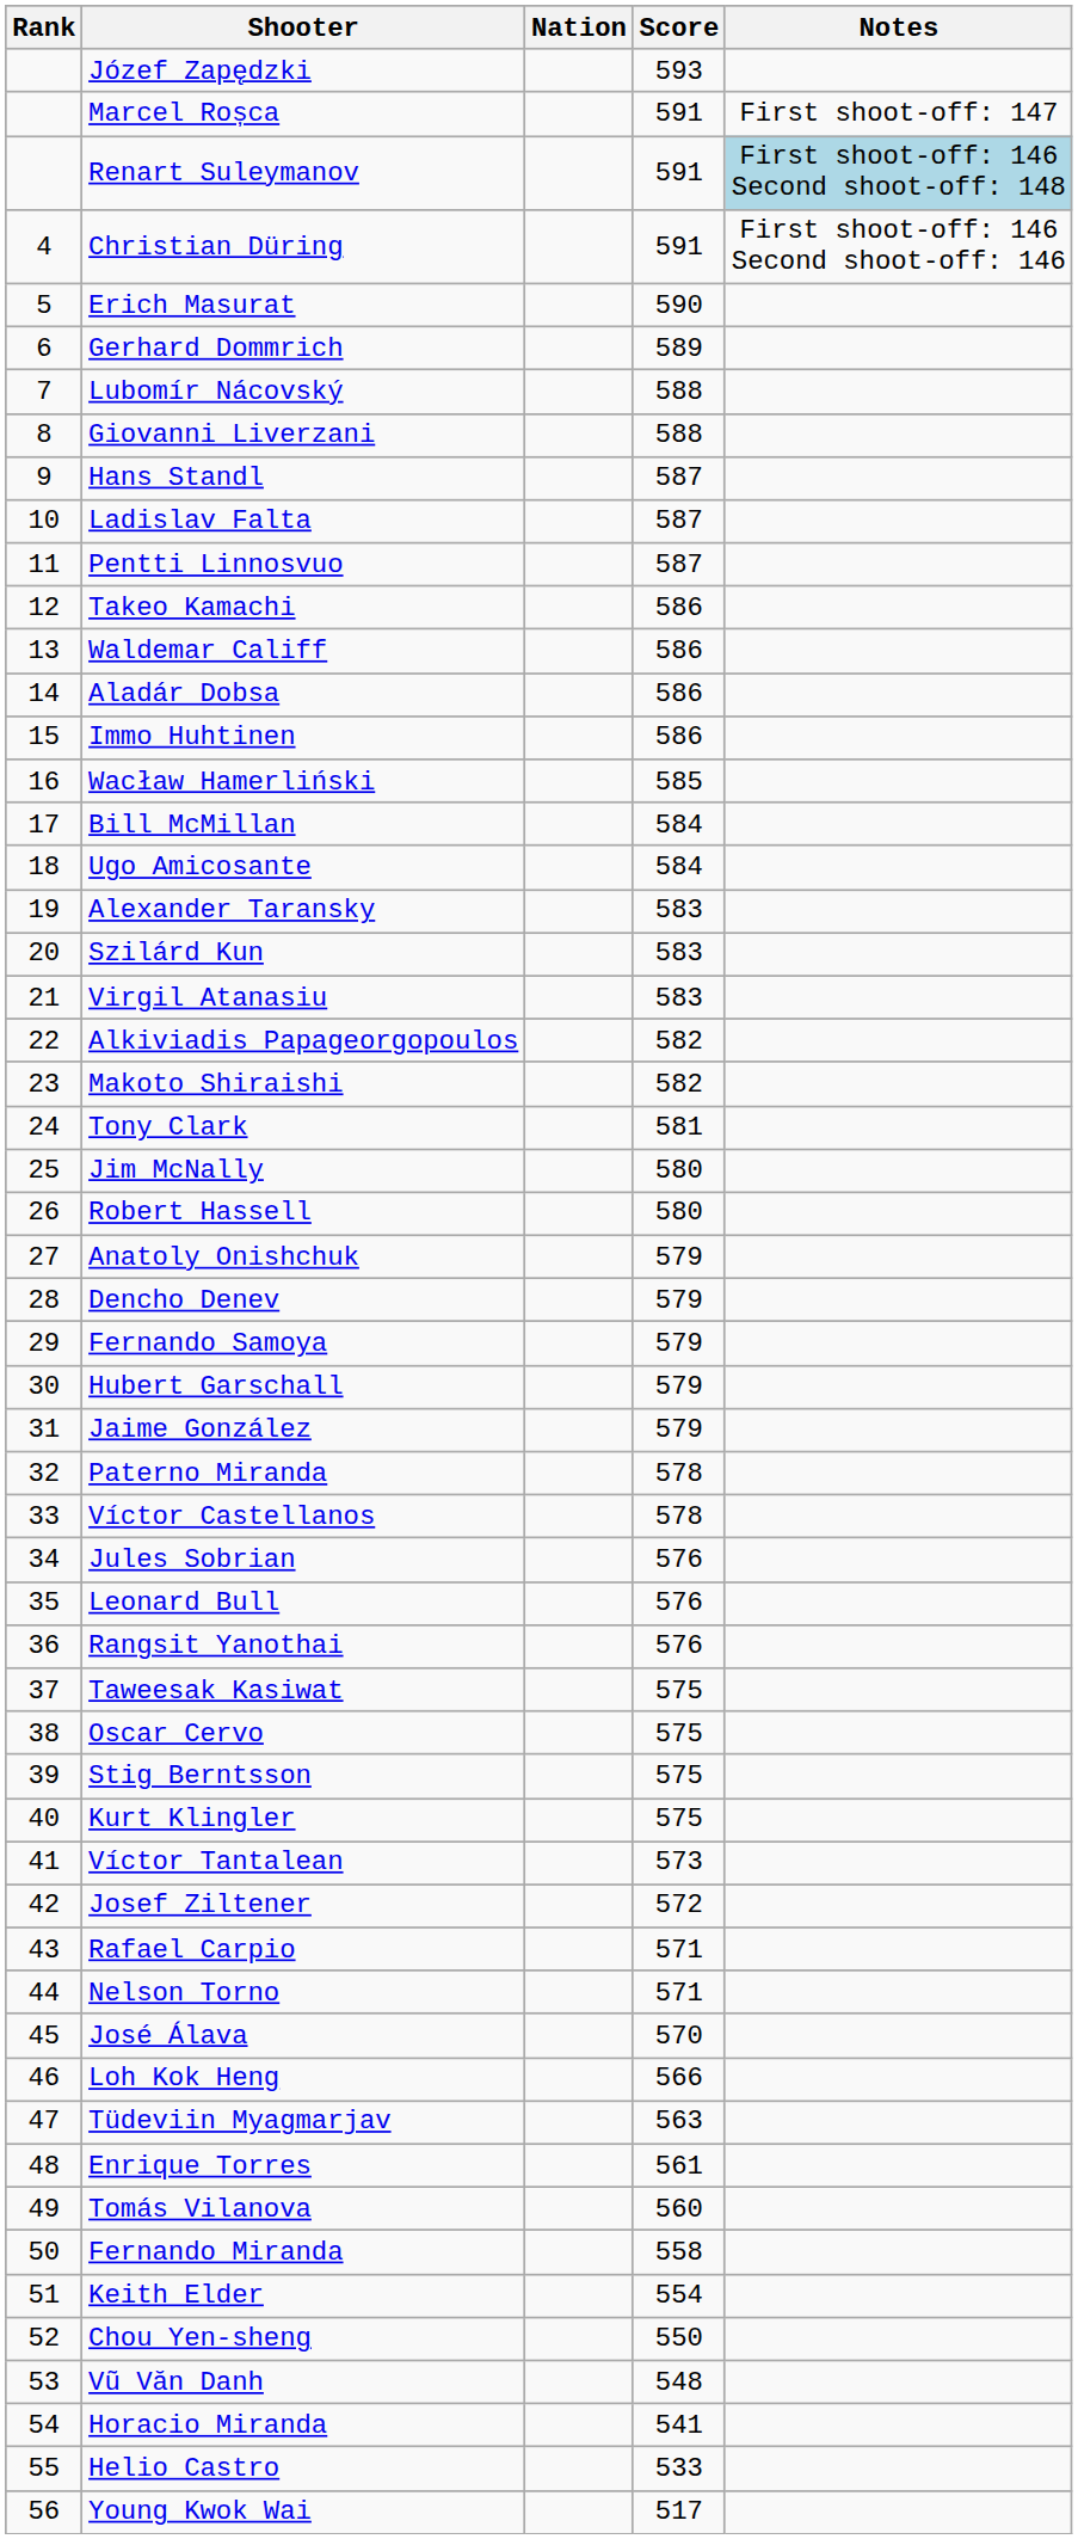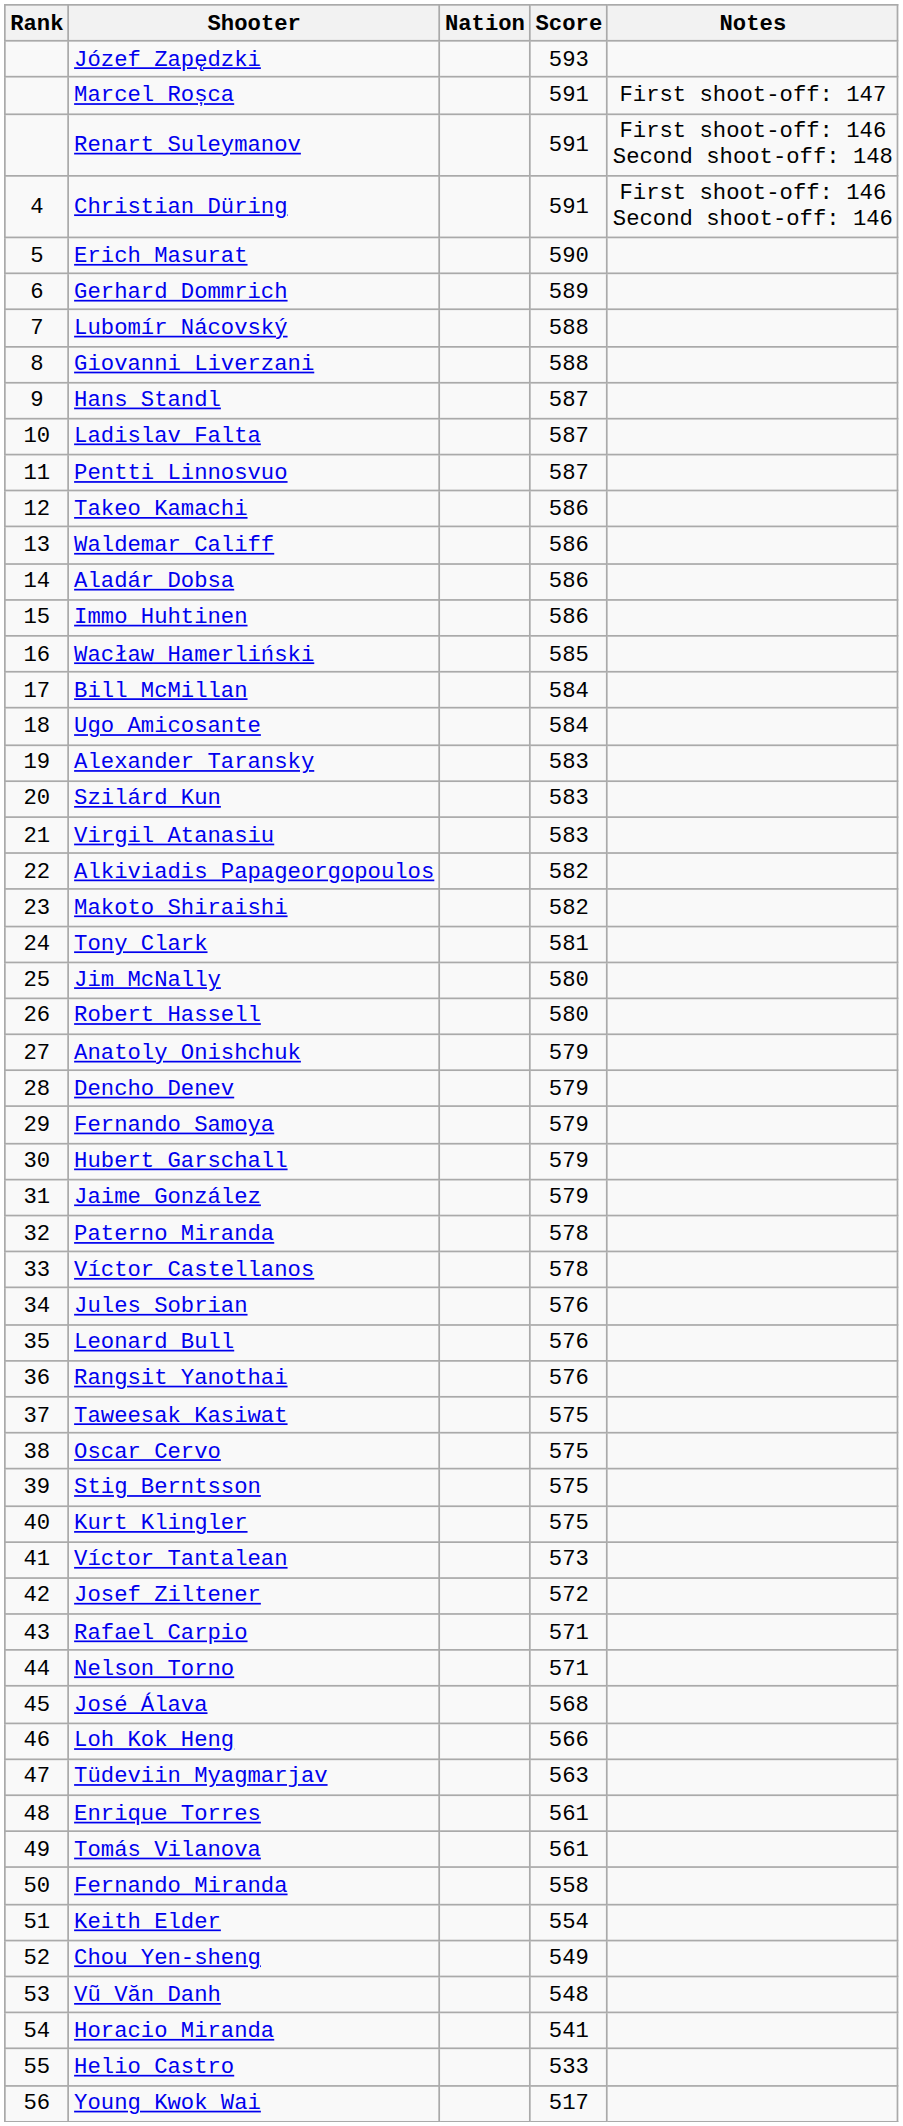 <table class="wikitable sortable" style="text-align:center">
 <tr>
 <th>Rank</th>
 <th>Shooter</th>
 <th>Nation</th>
 <th>Score</th>
 <th>Notes</th>
 </tr>
 <tr>
 <td></td>
 <td align=left><a href='#'>Józef Zapędzki</a></td>
 <td align=left></td>
 <td>593</td>
 <td></td>
 </tr>
 <tr>
 <td></td>
 <td align=left><a href='#'>Marcel Roșca</a></td>
 <td align=left></td>
 <td>591</td>
 <td>First shoot-off: 147</td>
 </tr>
 <tr>
 <td></td>
 <td align=left><a href='#'>Renart Suleymanov</a></td>
 <td align=left></td>
 <td>591</td>
-<td style="background: lightblue;">First shoot-off: 146<br>Second shoot-off: 148</td>
+<td>First shoot-off: 146<br>Second shoot-off: 148</td>
 </tr>
 <tr>
 <td>4</td>
 <td align=left><a href='#'>Christian Düring</a></td>
 <td align=left></td>
 <td>591</td>
 <td>First shoot-off: 146<br>Second shoot-off: 146</td>
 </tr>
 <tr>
 <td>5</td>
 <td align=left><a href='#'>Erich Masurat</a></td>
 <td align=left></td>
 <td>590</td>
 <td></td>
 </tr>
 <tr>
 <td>6</td>
 <td align=left><a href='#'>Gerhard Dommrich</a></td>
 <td align=left></td>
 <td>589</td>
 <td></td>
 </tr>
 <tr>
 <td>7</td>
 <td align=left><a href='#'>Lubomír Nácovský</a></td>
 <td align=left></td>
 <td>588</td>
 <td></td>
 </tr>
 <tr>
 <td>8</td>
 <td align=left><a href='#'>Giovanni Liverzani</a></td>
 <td align=left></td>
 <td>588</td>
 <td></td>
 </tr>
 <tr>
 <td>9</td>
 <td align=left><a href='#'>Hans Standl</a></td>
 <td align=left></td>
 <td>587</td>
 <td></td>
 </tr>
 <tr>
 <td>10</td>
 <td align=left><a href='#'>Ladislav Falta</a></td>
 <td align=left></td>
 <td>587</td>
 <td></td>
 </tr>
 <tr>
 <td>11</td>
 <td align=left><a href='#'>Pentti Linnosvuo</a></td>
 <td align=left></td>
 <td>587</td>
 <td></td>
 </tr>
 <tr>
 <td>12</td>
 <td align=left><a href='#'>Takeo Kamachi</a></td>
 <td align=left></td>
 <td>586</td>
 <td></td>
 </tr>
 <tr>
 <td>13</td>
 <td align=left><a href='#'>Waldemar Califf</a></td>
 <td align=left></td>
 <td>586</td>
 <td></td>
 </tr>
 <tr>
 <td>14</td>
 <td align=left><a href='#'>Aladár Dobsa</a></td>
 <td align=left></td>
 <td>586</td>
 <td></td>
 </tr>
 <tr>
 <td>15</td>
 <td align=left><a href='#'>Immo Huhtinen</a></td>
 <td align=left></td>
 <td>586</td>
 <td></td>
 </tr>
 <tr>
 <td>16</td>
 <td align=left><a href='#'>Wacław Hamerliński</a></td>
 <td align=left></td>
 <td>585</td>
 <td></td>
 </tr>
 <tr>
 <td>17</td>
 <td align=left><a href='#'>Bill McMillan</a></td>
 <td align=left></td>
 <td>584</td>
 <td></td>
 </tr>
 <tr>
 <td>18</td>
 <td align=left><a href='#'>Ugo Amicosante</a></td>
 <td align=left></td>
 <td>584</td>
 <td></td>
 </tr>
 <tr>
 <td>19</td>
 <td align=left><a href='#'>Alexander Taransky</a></td>
 <td align=left></td>
 <td>583</td>
 <td></td>
 </tr>
 <tr>
 <td>20</td>
 <td align=left><a href='#'>Szilárd Kun</a></td>
 <td align=left></td>
 <td>583</td>
 <td></td>
 </tr>
 <tr>
 <td>21</td>
 <td align=left><a href='#'>Virgil Atanasiu</a></td>
 <td align=left></td>
 <td>583</td>
 <td></td>
 </tr>
 <tr>
 <td>22</td>
 <td align=left><a href='#'>Alkiviadis Papageorgopoulos</a></td>
 <td align=left></td>
 <td>582</td>
 <td></td>
 </tr>
 <tr>
 <td>23</td>
 <td align=left><a href='#'>Makoto Shiraishi</a></td>
 <td align=left></td>
 <td>582</td>
 <td></td>
 </tr>
 <tr>
 <td>24</td>
 <td align=left><a href='#'>Tony Clark</a></td>
 <td align=left></td>
 <td>581</td>
 <td></td>
 </tr>
 <tr>
 <td>25</td>
 <td align=left><a href='#'>Jim McNally</a></td>
 <td align=left></td>
 <td>580</td>
 <td></td>
 </tr>
 <tr>
 <td>26</td>
 <td align=left><a href='#'>Robert Hassell</a></td>
 <td align=left></td>
 <td>580</td>
 <td></td>
 </tr>
 <tr>
 <td>27</td>
 <td align=left><a href='#'>Anatoly Onishchuk</a></td>
 <td align=left></td>
 <td>579</td>
 <td></td>
 </tr>
 <tr>
 <td>28</td>
 <td align=left><a href='#'>Dencho Denev</a></td>
 <td align=left></td>
 <td>579</td>
 <td></td>
 </tr>
 <tr>
 <td>29</td>
 <td align=left><a href='#'>Fernando Samoya</a></td>
 <td align=left></td>
 <td>579</td>
 <td></td>
 </tr>
 <tr>
 <td>30</td>
 <td align=left><a href='#'>Hubert Garschall</a></td>
 <td align=left></td>
 <td>579</td>
 <td></td>
 </tr>
 <tr>
 <td>31</td>
 <td align=left><a href='#'>Jaime González</a></td>
 <td align=left></td>
 <td>579</td>
 <td></td>
 </tr>
 <tr>
 <td>32</td>
 <td align=left><a href='#'>Paterno Miranda</a></td>
 <td align=left></td>
 <td>578</td>
 <td></td>
 </tr>
 <tr>
 <td>33</td>
 <td align=left><a href='#'>Víctor Castellanos</a></td>
 <td align=left></td>
 <td>578</td>
 <td></td>
 </tr>
 <tr>
 <td>34</td>
 <td align=left><a href='#'>Jules Sobrian</a></td>
 <td align=left></td>
 <td>576</td>
 <td></td>
 </tr>
 <tr>
 <td>35</td>
 <td align=left><a href='#'>Leonard Bull</a></td>
 <td align=left></td>
 <td>576</td>
 <td></td>
 </tr>
 <tr>
 <td>36</td>
 <td align=left><a href='#'>Rangsit Yanothai</a></td>
 <td align=left></td>
 <td>576</td>
 <td></td>
 </tr>
 <tr>
 <td>37</td>
 <td align=left><a href='#'>Taweesak Kasiwat</a></td>
 <td align=left></td>
 <td>575</td>
 <td></td>
 </tr>
 <tr>
 <td>38</td>
 <td align=left><a href='#'>Oscar Cervo</a></td>
 <td align=left></td>
 <td>575</td>
 <td></td>
 </tr>
 <tr>
 <td>39</td>
 <td align=left><a href='#'>Stig Berntsson</a></td>
 <td align=left></td>
 <td>575</td>
 <td></td>
 </tr>
 <tr>
 <td>40</td>
 <td align=left><a href='#'>Kurt Klingler</a></td>
 <td align=left></td>
 <td>575</td>
 <td></td>
 </tr>
 <tr>
 <td>41</td>
 <td align=left><a href='#'>Víctor Tantalean</a></td>
 <td align=left></td>
 <td>573</td>
 <td></td>
 </tr>
 <tr>
 <td>42</td>
 <td align=left><a href='#'>Josef Ziltener</a></td>
 <td align=left></td>
 <td>572</td>
 <td></td>
 </tr>
 <tr>
 <td>43</td>
 <td align=left><a href='#'>Rafael Carpio</a></td>
 <td align=left></td>
 <td>571</td>
 <td></td>
 </tr>
 <tr>
 <td>44</td>
 <td align=left><a href='#'>Nelson Torno</a></td>
 <td align=left></td>
 <td>571</td>
 <td></td>
 </tr>
 <tr>
 <td>45</td>
 <td align=left><a href='#'>José Álava</a></td>
 <td align=left></td>
-<td>570</td>
+<td>568</td>
 <td></td>
 </tr>
 <tr>
 <td>46</td>
 <td align=left><a href='#'>Loh Kok Heng</a></td>
 <td align=left></td>
 <td>566</td>
 <td></td>
 </tr>
 <tr>
 <td>47</td>
 <td align=left><a href='#'>Tüdeviin Myagmarjav</a></td>
 <td align=left></td>
 <td>563</td>
 <td></td>
 </tr>
 <tr>
 <td>48</td>
 <td align=left><a href='#'>Enrique Torres</a></td>
 <td align=left></td>
 <td>561</td>
 <td></td>
 </tr>
 <tr>
 <td>49</td>
 <td align=left><a href='#'>Tomás Vilanova</a></td>
 <td align=left></td>
-<td>560</td>
+<td>561</td>
 <td></td>
 </tr>
 <tr>
 <td>50</td>
 <td align=left><a href='#'>Fernando Miranda</a></td>
 <td align=left></td>
 <td>558</td>
 <td></td>
 </tr>
 <tr>
 <td>51</td>
 <td align=left><a href='#'>Keith Elder</a></td>
 <td align=left></td>
 <td>554</td>
 <td></td>
 </tr>
 <tr>
 <td>52</td>
 <td align=left><a href='#'>Chou Yen-sheng</a></td>
 <td align=left></td>
-<td>550</td>
+<td>549</td>
 <td></td>
 </tr>
 <tr>
 <td>53</td>
 <td align=left><a href='#'>Vũ Văn Danh</a></td>
 <td align=left></td>
 <td>548</td>
 <td></td>
 </tr>
 <tr>
 <td>54</td>
 <td align=left><a href='#'>Horacio Miranda</a></td>
 <td align=left></td>
 <td>541</td>
 <td></td>
 </tr>
 <tr>
 <td>55</td>
 <td align=left><a href='#'>Helio Castro</a></td>
 <td align=left></td>
 <td>533</td>
 <td></td>
 </tr>
 <tr>
 <td>56</td>
 <td align=left><a href='#'>Young Kwok Wai</a></td>
 <td align=left></td>
 <td>517</td>
 <td></td>
 </tr>
 </table>
